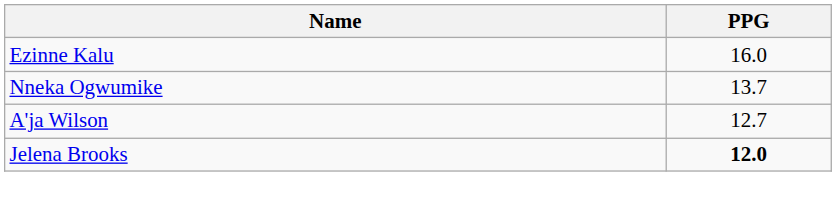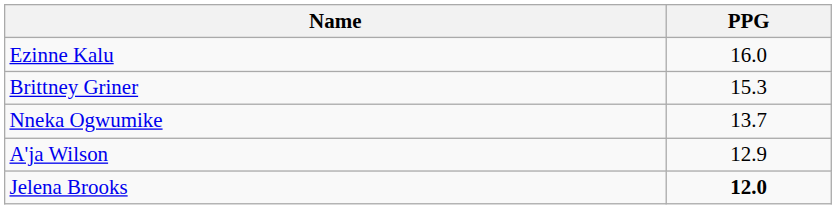 <table class=wikitable width="50%">
 <tr>
 <th width="80%">Name</th>
 <th width="20%">PPG</th>
 </tr>
 <tr>
 <td> <a href='#'>Ezinne Kalu</a></td>
 <td align=center>16.0</td>
 </tr>
 <tr>
+<td> <a href='#'>Brittney Griner</a></td>
+<td align=center>15.3</td>
+</tr>
+<tr>
 <td> <a href='#'>Nneka Ogwumike</a></td>
 <td align=center>13.7</td>
 </tr>
 <tr>
 <td> <a href='#'>A'ja Wilson</a></td>
-<td align=center>12.7</td>
+<td align=center>12.9</td>
 </tr>
 <tr>
 <td> <a href='#'>Jelena Brooks</a></td>
 <td align=center><strong>12.0</strong></td>
 </tr>
 </table>
